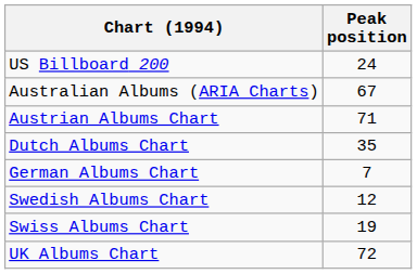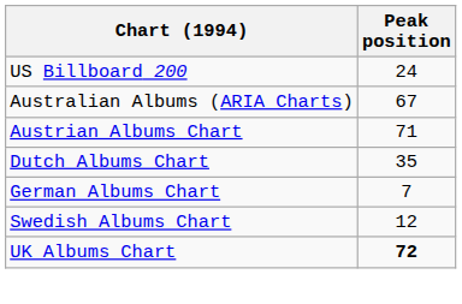 <table class="wikitable sortable">
 <tr>
 <th>Chart (1994)</th>
 <th>Peak<br>position</th>
 </tr>
 <tr>
 <td>US <em><a href='#'></em>Billboard<em> 200</a></td>
 <td align=center>24</td>
 </tr>
 <tr>
 <td>Australian Albums (<a href='#'>ARIA Charts</a>)</td>
 <td align=center>67</td>
 </tr>
 <tr>
 <td><a href='#'>Austrian Albums Chart</a></td>
 <td align=center>71</td>
 </tr>
 <tr>
 <td><a href='#'>Dutch Albums Chart</a></td>
 <td align=center>35</td>
 </tr>
 <tr>
 <td><a href='#'>German Albums Chart</a></td>
 <td align=center>7</td>
 </tr>
 <tr>
 <td><a href='#'>Swedish Albums Chart</a></td>
 <td align=center>12</td>
 </tr>
 <tr>
-<td><a href='#'>Swiss Albums Chart</a></td>
-<td align=center>19</td>
-</tr>
-<tr>
 <td><a href='#'>UK Albums Chart</a></td>
-<td align=center>72</td>
+<td align=center><strong>72</strong></td>
 </tr>
 </table>
